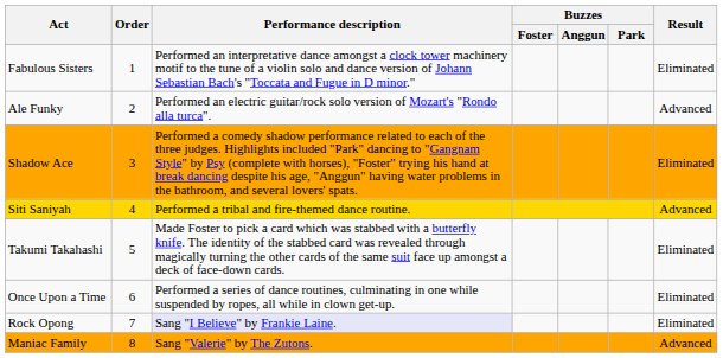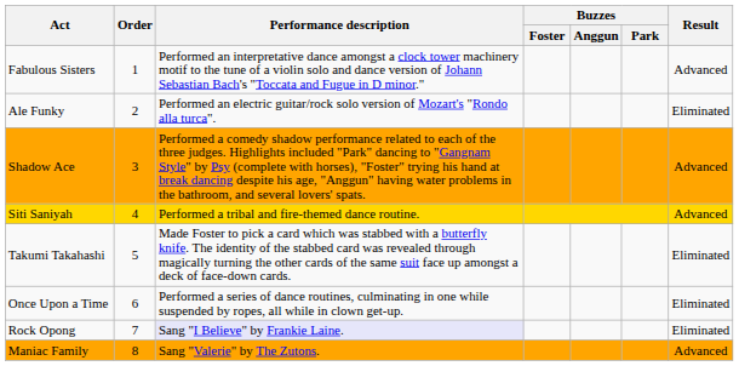 <table class="wikitable" style="text-align:center; line-height:17px; width:100%;">
 <tr>
 <th rowspan=2 style="width:15%">Act</th>
 <th rowspan=2 style="width:03%">Order</th>
 <th rowspan=2>Performance description</th>
 <th colspan=3>Buzzes</th>
 <th rowspan=2>Result</th>
 </tr>
 <tr>
 <th style="width:06.5%;">Foster</th>
 <th style="width:06.5%;">Anggun</th>
 <th style="width:06.5%;">Park</th>
 </tr>
 <tr>
 <td align="left">Fabulous Sisters</td>
 <td>1</td>
 <td align="left">Performed an interpretative dance amongst a <a href='#'>clock tower</a> machinery motif to the tune of a violin solo and dance version of <a href='#'>Johann Sebastian Bach</a>'s "<a href='#'>Toccata and Fugue in D minor</a>."</td>
 <td></td>
 <td></td>
 <td></td>
-<td>Eliminated</td>
+<td>Advanced</td>
 </tr>
 <tr>
 <td align="left">Ale Funky</td>
 <td>2</td>
 <td align="left">Performed an electric guitar/rock solo version of <a href='#'>Mozart's</a> "<a href='#'>Rondo alla turca</a>".</td>
 <td></td>
 <td></td>
 <td></td>
-<td>Advanced</td>
+<td>Eliminated</td>
 </tr>
 <tr bgcolor=orange>
 <td align="left">Shadow Ace </td>
 <td>3</td>
 <td align="left">Performed a comedy shadow performance related to each of the three judges. Highlights included "Park" dancing to "<a href='#'>Gangnam Style</a>" by <a href='#'>Psy</a> (complete with horses), "Foster" trying his hand at <a href='#'>break dancing</a> despite his age, "Anggun" having water problems in the bathroom, and several lovers' spats.</td>
 <td></td>
 <td></td>
 <td></td>
-<td>Eliminated</td>
+<td>Advanced</td>
 </tr>
 <tr bgcolor=gold>
 <td align="left">Siti Saniyah</td>
 <td>4</td>
 <td align="left">Performed a tribal and fire-themed dance routine.</td>
 <td colspan="3"></td>
 <td>Advanced</td>
 </tr>
 <tr>
 <td align="left">Takumi Takahashi</td>
 <td>5</td>
 <td align="left">Made Foster to pick a card which was stabbed with a <a href='#'>butterfly knife</a>. The identity of the stabbed card was revealed through magically turning the other cards of the same <a href='#'>suit</a> face up amongst a deck of face-down cards.</td>
 <td></td>
 <td></td>
 <td></td>
 <td>Eliminated</td>
 </tr>
 <tr>
 <td align="left">Once Upon a Time</td>
 <td>6</td>
 <td align="left">Performed a series of dance routines, culminating in one while suspended by ropes, all while in clown get-up.</td>
 <td></td>
 <td></td>
 <td></td>
 <td>Eliminated</td>
 </tr>
 <tr>
 <td align="left">Rock Opong</td>
 <td>7</td>
 <td align="left" style="background: lavender;">Sang "<a href='#'>I Believe</a>" by <a href='#'>Frankie Laine</a>.</td>
 <td></td>
 <td></td>
 <td></td>
 <td>Eliminated</td>
 </tr>
 <tr bgcolor=orange>
 <td align="left">Maniac Family </td>
 <td>8</td>
 <td align="left">Sang "<a href='#'>Valerie</a>" by <a href='#'>The Zutons</a>.</td>
 <td></td>
 <td></td>
 <td></td>
 <td>Advanced</td>
 </tr>
 </table>
